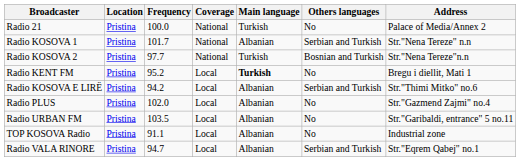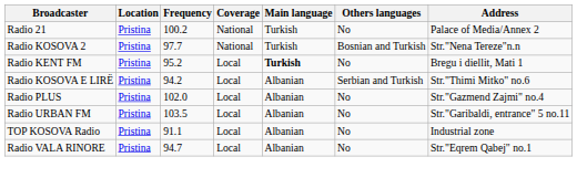 <table class="wikitable">
 <tr>
 <th>Broadcaster</th>
 <th>Location</th>
 <th>Frequency</th>
 <th>Coverage</th>
 <th>Main language</th>
 <th>Others languages</th>
 <th>Address</th>
 </tr>
 <tr>
 <td>Radio 21</td>
 <td><a href='#'>Pristina</a></td>
-<td>100.0</td>
+<td>100.2</td>
 <td>National</td>
 <td>Turkish</td>
 <td>No</td>
 <td>Palace of Media/Annex 2</td>
-</tr>
-<tr>
-<td>Radio KOSOVA 1</td>
-<td><a href='#'>Pristina</a></td>
-<td>101.7</td>
-<td>National</td>
-<td>Albanian</td>
-<td>Serbian and Turkish</td>
-<td>Str."Nena Tereze" n.n</td>
 </tr>
 <tr>
 <td>Radio KOSOVA 2</td>
 <td><a href='#'>Pristina</a></td>
 <td>97.7</td>
 <td>National</td>
 <td>Turkish</td>
 <td>Bosnian and Turkish</td>
 <td>Str."Nena Tereze"n.n</td>
 </tr>
 <tr>
 <td>Radio KENT FM</td>
 <td><a href='#'>Pristina</a></td>
 <td>95.2</td>
 <td>Local</td>
 <td><strong>Turkish</strong></td>
 <td>No</td>
 <td>Bregu i diellit, Mati 1</td>
 </tr>
 <tr>
 <td>Radio KOSOVA E LIRË</td>
 <td><a href='#'>Pristina</a></td>
 <td>94.2</td>
 <td>Local</td>
 <td>Albanian</td>
 <td>Serbian and Turkish</td>
 <td>Str."Thimi Mitko" no.6</td>
 </tr>
 <tr>
 <td>Radio PLUS</td>
 <td><a href='#'>Pristina</a></td>
 <td>102.0</td>
 <td>Local</td>
 <td>Albanian</td>
 <td>No</td>
 <td>Str."Gazmend Zajmi" no.4</td>
 </tr>
 <tr>
 <td>Radio URBAN FM</td>
 <td><a href='#'>Pristina</a></td>
 <td>103.5</td>
 <td>Local</td>
 <td>Albanian</td>
 <td>No</td>
 <td>Str."Garibaldi, entrance" 5 no.11</td>
 </tr>
 <tr>
 <td>TOP KOSOVA Radio</td>
 <td><a href='#'>Pristina</a></td>
 <td>91.1</td>
 <td>Local</td>
 <td>Albanian</td>
 <td>No</td>
 <td>Industrial zone</td>
 </tr>
 <tr>
 <td>Radio VALA RINORE</td>
 <td><a href='#'>Pristina</a></td>
 <td>94.7</td>
 <td>Local</td>
 <td>Albanian</td>
-<td>Serbian and Turkish</td>
+<td>No</td>
 <td>Str."Eqrem Qabej" no.1</td>
 </tr>
 </table>
